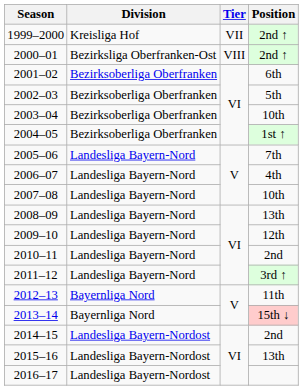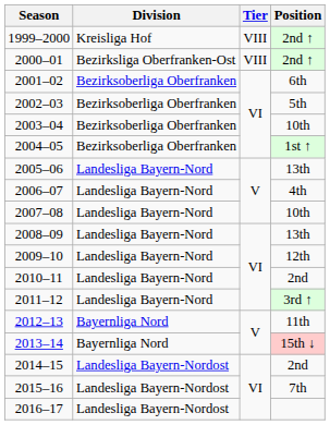 <table class="wikitable">
 <tr>
 <th>Season</th>
 <th>Division</th>
 <th><a href='#'>Tier</a></th>
 <th>Position</th>
 </tr>
 <tr align="center">
 <td>1999–2000</td>
 <td align="left">Kreisliga Hof</td>
-<td>VII</td>
+<td>VIII</td>
 <td bgcolor="#ddffdd">2nd ↑</td>
 </tr>
 <tr align="center">
 <td>2000–01</td>
 <td align="left">Bezirksliga Oberfranken-Ost</td>
 <td>VIII</td>
 <td bgcolor="#ddffdd">2nd ↑</td>
 </tr>
 <tr align="center">
 <td>2001–02</td>
 <td align="left"><a href='#'>Bezirksoberliga Oberfranken</a></td>
 <td rowspan=4>VI</td>
 <td>6th</td>
 </tr>
 <tr align="center">
 <td>2002–03</td>
 <td align="left">Bezirksoberliga Oberfranken</td>
 <td>5th</td>
 </tr>
 <tr align="center">
 <td>2003–04</td>
 <td align="left">Bezirksoberliga Oberfranken</td>
 <td>10th</td>
 </tr>
 <tr align="center">
 <td>2004–05</td>
 <td align="left">Bezirksoberliga Oberfranken</td>
 <td bgcolor="#ddffdd">1st ↑</td>
 </tr>
 <tr align="center">
 <td>2005–06</td>
 <td align="left"><a href='#'>Landesliga Bayern-Nord</a></td>
 <td rowspan=3>V</td>
-<td>7th</td>
+<td>13th</td>
 </tr>
 <tr align="center">
 <td>2006–07</td>
 <td align="left">Landesliga Bayern-Nord</td>
 <td>4th</td>
 </tr>
 <tr align="center">
 <td>2007–08</td>
 <td align="left">Landesliga Bayern-Nord</td>
 <td>10th</td>
 </tr>
 <tr align="center">
 <td>2008–09</td>
 <td align="left">Landesliga Bayern-Nord</td>
 <td rowspan=4>VI</td>
 <td>13th</td>
 </tr>
 <tr align="center">
 <td>2009–10</td>
 <td align="left">Landesliga Bayern-Nord</td>
 <td>12th</td>
 </tr>
 <tr align="center">
 <td>2010–11</td>
 <td align="left">Landesliga Bayern-Nord</td>
 <td>2nd</td>
 </tr>
 <tr align="center">
 <td>2011–12</td>
 <td align="left">Landesliga Bayern-Nord</td>
 <td bgcolor="#ddffdd">3rd ↑</td>
 </tr>
 <tr align="center">
 <td><a href='#'>2012–13</a></td>
 <td align="left"><a href='#'>Bayernliga Nord</a></td>
 <td rowspan=2>V</td>
 <td>11th</td>
 </tr>
 <tr align="center">
 <td><a href='#'>2013–14</a></td>
 <td align="left">Bayernliga Nord</td>
 <td bgcolor="#ffcccc">15th ↓</td>
 </tr>
 <tr align="center">
 <td>2014–15</td>
 <td align="left"><a href='#'>Landesliga Bayern-Nordost</a></td>
 <td rowspan=3>VI</td>
 <td>2nd</td>
 </tr>
 <tr align="center">
 <td>2015–16</td>
 <td align="left">Landesliga Bayern-Nordost</td>
-<td>13th</td>
+<td>7th</td>
 </tr>
 <tr align="center">
 <td>2016–17</td>
 <td align="left">Landesliga Bayern-Nordost</td>
 <td></td>
 </tr>
 </table>
